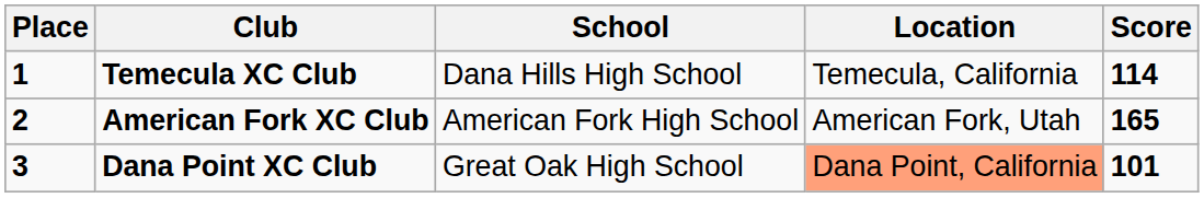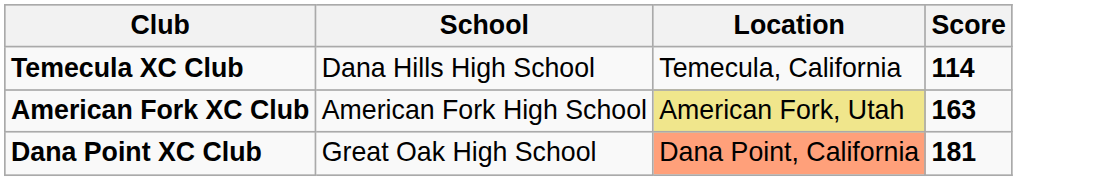 <table class="wikitable">
 <tr>
-<th>Place</th>
 <th>Club</th>
 <th>School</th>
 <th>Location</th>
 <th>Score</th>
 </tr>
 <tr>
-<td><strong>1</strong></td>
 <td><strong> Temecula XC Club </strong></td>
 <td>Dana Hills High School</td>
 <td>Temecula, California</td>
 <td><strong> 114 </strong></td>
 </tr>
 <tr>
-<td><strong>2</strong></td>
 <td><strong> American Fork XC Club </strong></td>
 <td>American Fork High School</td>
-<td>American Fork, Utah</td>
-<td><strong> 165 </strong></td>
+<td style="background: khaki;">American Fork, Utah</td>
+<td><strong> 163 </strong></td>
 </tr>
 <tr>
-<td><strong>3</strong></td>
 <td><strong> Dana Point XC Club </strong></td>
 <td>Great Oak High School</td>
 <td style="background: lightsalmon;">Dana Point, California</td>
-<td><strong> 101 </strong></td>
+<td><strong> 181 </strong></td>
 </tr>
 </table>
